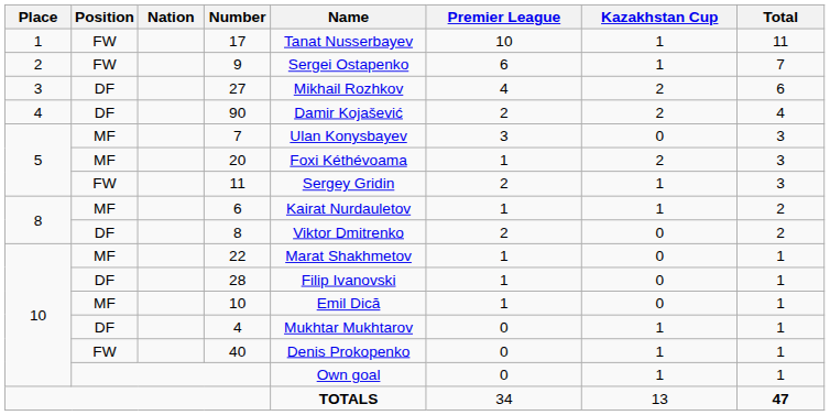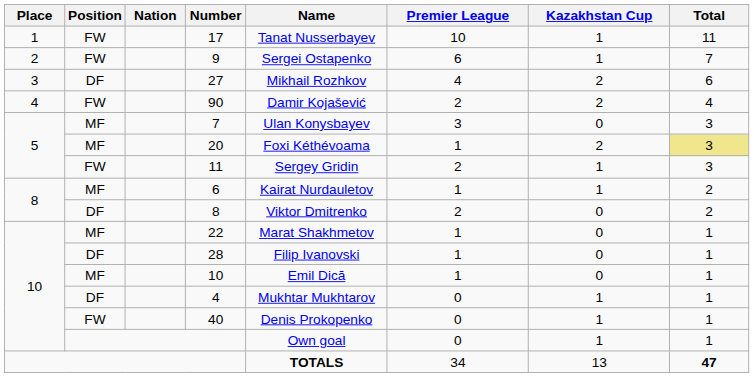 <table class="wikitable" style="font-size: 95%; text-align: center;">
 <tr>
 <th width=60>Place</th>
 <th width=60>Position</th>
 <th width=60>Nation</th>
 <th width=60>Number</th>
 <th width=150>Name</th>
 <th width=150><a href='#'>Premier League</a></th>
 <th width=150><a href='#'>Kazakhstan Cup</a></th>
 <th width=80><strong>Total</strong></th>
 </tr>
 <tr>
 <td>1</td>
 <td>FW</td>
 <td></td>
 <td>17</td>
 <td><a href='#'>Tanat Nusserbayev</a></td>
 <td>10</td>
 <td>1</td>
 <td>11</td>
 </tr>
 <tr>
 <td>2</td>
 <td>FW</td>
 <td></td>
 <td>9</td>
 <td><a href='#'>Sergei Ostapenko</a></td>
 <td>6</td>
 <td>1</td>
 <td>7</td>
 </tr>
 <tr>
 <td>3</td>
 <td>DF</td>
 <td></td>
 <td>27</td>
 <td><a href='#'>Mikhail Rozhkov</a></td>
 <td>4</td>
 <td>2</td>
 <td>6</td>
 </tr>
 <tr>
 <td>4</td>
-<td>DF</td>
+<td>FW</td>
 <td></td>
 <td>90</td>
 <td><a href='#'>Damir Kojašević</a></td>
 <td>2</td>
 <td>2</td>
 <td>4</td>
 </tr>
 <tr>
 <td rowspan="3">5</td>
 <td>MF</td>
 <td></td>
 <td>7</td>
 <td><a href='#'>Ulan Konysbayev</a></td>
 <td>3</td>
 <td>0</td>
 <td>3</td>
 </tr>
 <tr>
 <td>MF</td>
 <td></td>
 <td>20</td>
 <td><a href='#'>Foxi Kéthévoama</a></td>
 <td>1</td>
 <td>2</td>
-<td>3</td>
+<td style="background: khaki;">3</td>
 </tr>
 <tr>
 <td>FW</td>
 <td></td>
 <td>11</td>
 <td><a href='#'>Sergey Gridin</a></td>
 <td>2</td>
 <td>1</td>
 <td>3</td>
 </tr>
 <tr>
 <td rowspan="2">8</td>
 <td>MF</td>
 <td></td>
 <td>6</td>
 <td><a href='#'>Kairat Nurdauletov</a></td>
 <td>1</td>
 <td>1</td>
 <td>2</td>
 </tr>
 <tr>
 <td>DF</td>
 <td></td>
 <td>8</td>
 <td><a href='#'>Viktor Dmitrenko</a></td>
 <td>2</td>
 <td>0</td>
 <td>2</td>
 </tr>
 <tr>
 <td rowspan="6">10</td>
 <td>MF</td>
 <td></td>
 <td>22</td>
 <td><a href='#'>Marat Shakhmetov</a></td>
 <td>1</td>
 <td>0</td>
 <td>1</td>
 </tr>
 <tr>
 <td>DF</td>
 <td></td>
 <td>28</td>
 <td><a href='#'>Filip Ivanovski</a></td>
 <td>1</td>
 <td>0</td>
 <td>1</td>
 </tr>
 <tr>
 <td>MF</td>
 <td></td>
 <td>10</td>
 <td><a href='#'>Emil Dică</a></td>
 <td>1</td>
 <td>0</td>
 <td>1</td>
 </tr>
 <tr>
 <td>DF</td>
 <td></td>
 <td>4</td>
 <td><a href='#'>Mukhtar Mukhtarov</a></td>
 <td>0</td>
 <td>1</td>
 <td>1</td>
 </tr>
 <tr>
 <td>FW</td>
 <td></td>
 <td>40</td>
 <td><a href='#'>Denis Prokopenko</a></td>
 <td>0</td>
 <td>1</td>
 <td>1</td>
 </tr>
 <tr>
 <td colspan="3"></td>
 <td><a href='#'>Own goal</a></td>
 <td>0</td>
 <td>1</td>
 <td>1</td>
 </tr>
 <tr>
 <td colspan="4"></td>
 <td><strong>TOTALS</strong></td>
 <td>34</td>
 <td>13</td>
 <td><strong>47</strong></td>
 </tr>
 </table>
